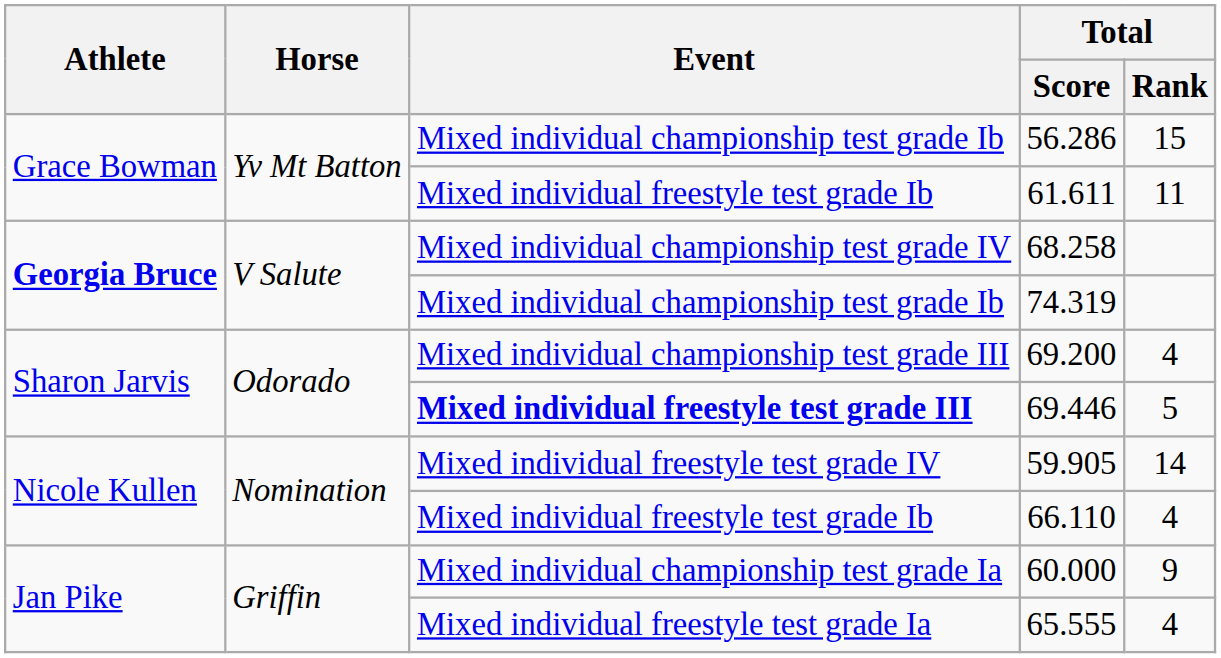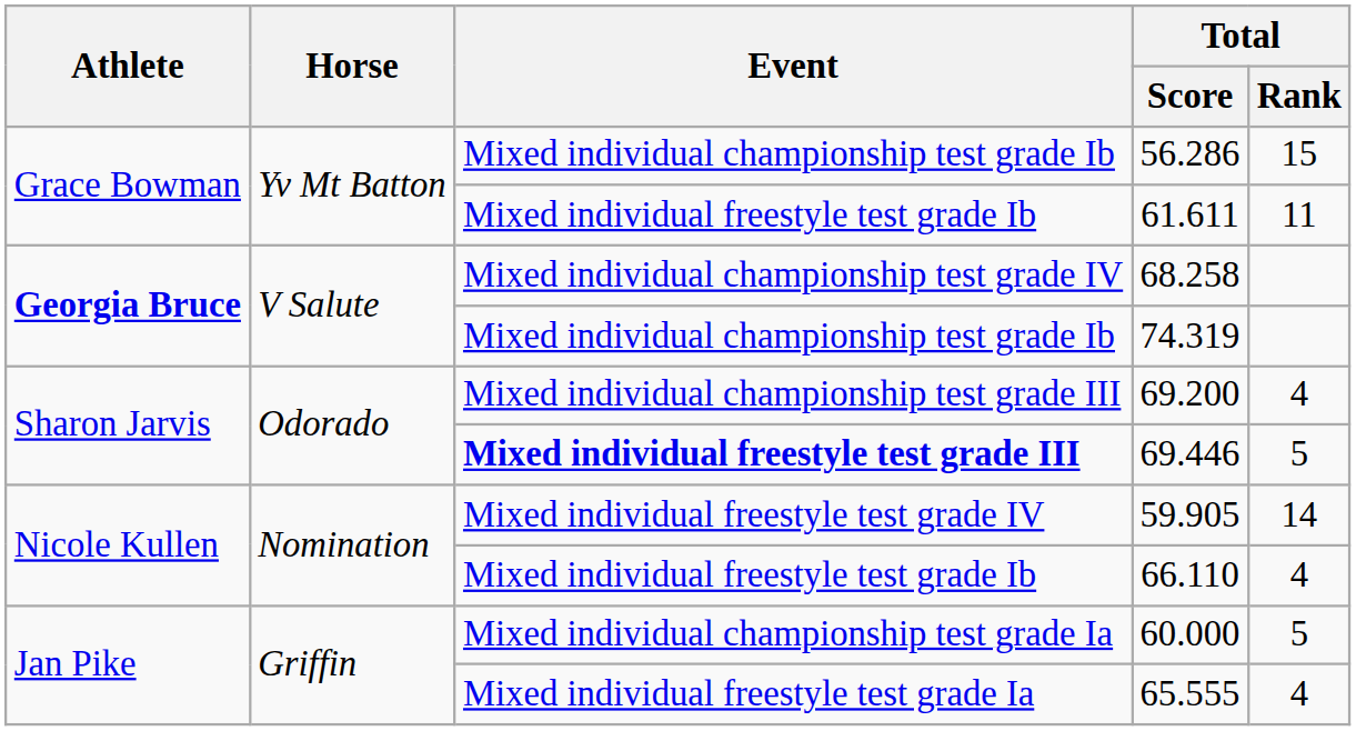 <table class=wikitable style="font-size:90%">
 <tr>
 <th rowspan="2">Athlete</th>
 <th rowspan="2">Horse</th>
 <th rowspan="2">Event</th>
 <th colspan="2">Total</th>
 </tr>
 <tr>
 <th>Score</th>
 <th>Rank</th>
 </tr>
 <tr>
 <td rowspan="2"><a href='#'>Grace Bowman</a></td>
 <td rowspan="2"><em>Yv Mt Batton</em></td>
 <td><a href='#'>Mixed individual championship test grade Ib</a></td>
 <td align="center">56.286</td>
 <td align="center">15</td>
 </tr>
 <tr>
 <td><a href='#'>Mixed individual freestyle test grade Ib</a></td>
 <td align="center">61.611</td>
 <td align="center">11</td>
 </tr>
 <tr>
 <td rowspan="2"><strong><a href='#'>Georgia Bruce</a></strong></td>
 <td rowspan="2"><em>V Salute</em></td>
 <td><a href='#'>Mixed individual championship test grade IV</a></td>
 <td align="center">68.258</td>
 <td align="center"></td>
 </tr>
 <tr>
 <td><a href='#'>Mixed individual championship test grade Ib</a></td>
 <td align="center">74.319</td>
 <td align="center"></td>
 </tr>
 <tr>
 <td rowspan="2"><a href='#'>Sharon Jarvis</a></td>
 <td rowspan="2"><em>Odorado</em></td>
 <td><a href='#'>Mixed individual championship test grade III</a></td>
 <td align="center">69.200</td>
 <td align="center">4</td>
 </tr>
 <tr>
 <td><strong><a href='#'>Mixed individual freestyle test grade III</a></strong></td>
 <td align="center">69.446</td>
 <td align="center">5</td>
 </tr>
 <tr>
 <td rowspan="2"><a href='#'>Nicole Kullen</a></td>
 <td rowspan="2"><em>Nomination</em></td>
 <td><a href='#'>Mixed individual freestyle test grade IV</a></td>
 <td align="center">59.905</td>
 <td align="center">14</td>
 </tr>
 <tr>
 <td><a href='#'>Mixed individual freestyle test grade Ib</a></td>
 <td align="center">66.110</td>
 <td align="center">4</td>
 </tr>
 <tr>
 <td rowspan="2"><a href='#'>Jan Pike</a></td>
 <td rowspan="2"><em>Griffin</em></td>
 <td><a href='#'>Mixed individual championship test grade Ia</a></td>
 <td align="center">60.000</td>
-<td align="center">9</td>
+<td align="center">5</td>
 </tr>
 <tr>
 <td><a href='#'>Mixed individual freestyle test grade Ia</a></td>
 <td align="center">65.555</td>
 <td align="center">4</td>
 </tr>
 </table>
